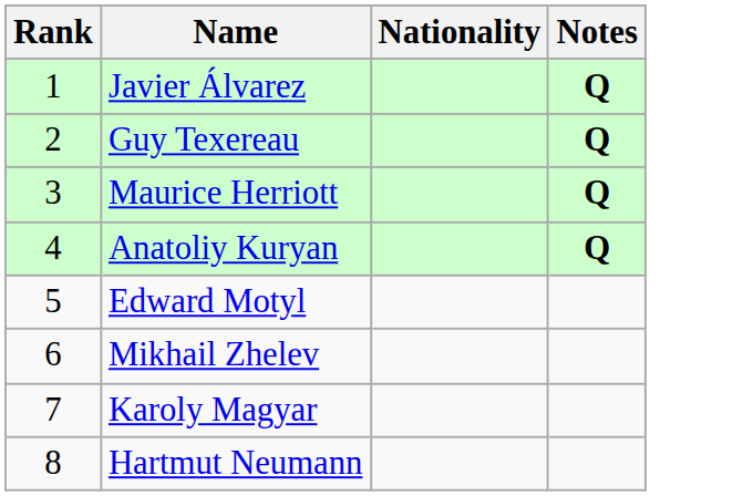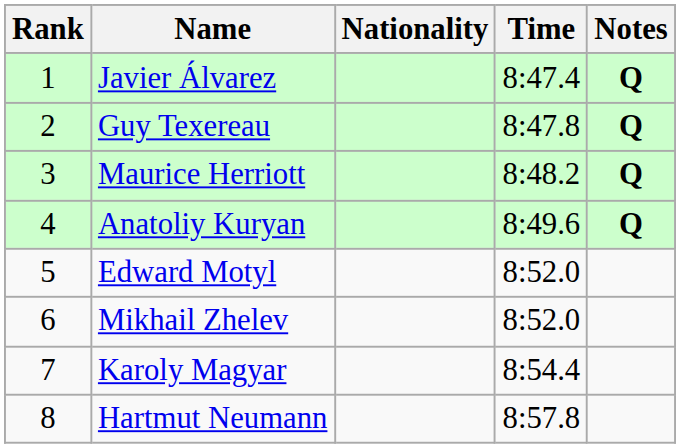 <table class="wikitable sortable" style="text-align:center">
 <tr>
 <th>Rank</th>
 <th>Name</th>
 <th>Nationality</th>
+<th>Time</th>
 <th>Notes</th>
 </tr>
 <tr bgcolor=ccffcc>
 <td>1</td>
 <td align=left><a href='#'>Javier Álvarez</a></td>
 <td align=left></td>
+<td>8:47.4</td>
 <td><strong>Q</strong></td>
 </tr>
 <tr bgcolor=ccffcc>
 <td>2</td>
 <td align=left><a href='#'>Guy Texereau</a></td>
 <td align=left></td>
+<td>8:47.8</td>
 <td><strong>Q</strong></td>
 </tr>
 <tr bgcolor=ccffcc>
 <td>3</td>
 <td align=left><a href='#'>Maurice Herriott</a></td>
 <td align=left></td>
+<td>8:48.2</td>
 <td><strong>Q</strong></td>
 </tr>
 <tr bgcolor=ccffcc>
 <td>4</td>
 <td align=left><a href='#'>Anatoliy Kuryan</a></td>
 <td align=left></td>
+<td>8:49.6</td>
 <td><strong>Q</strong></td>
 </tr>
 <tr>
 <td>5</td>
 <td align=left><a href='#'>Edward Motyl</a></td>
 <td align=left></td>
+<td>8:52.0</td>
 <td></td>
 </tr>
 <tr>
 <td>6</td>
 <td align=left><a href='#'>Mikhail Zhelev</a></td>
 <td align=left></td>
+<td>8:52.0</td>
 <td></td>
 </tr>
 <tr>
 <td>7</td>
 <td align=left><a href='#'>Karoly Magyar</a></td>
 <td align=left></td>
+<td>8:54.4</td>
 <td></td>
 </tr>
 <tr>
 <td>8</td>
 <td align=left><a href='#'>Hartmut Neumann</a></td>
 <td align=left></td>
+<td>8:57.8</td>
 <td></td>
 </tr>
 </table>
